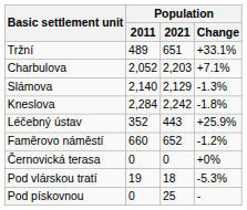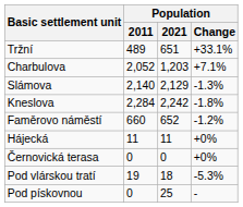 <table class="wikitable sortable">
 <tr>
 <th rowspan=2>Basic settlement unit</th>
 <th colspan=3>Population</th>
 </tr>
 <tr>
 <th>2011</th>
 <th>2021</th>
 <th>Change</th>
 </tr>
 <tr>
 <td>Tržní</td>
 <td>489</td>
 <td>651</td>
 <td>+33.1%</td>
 </tr>
 <tr>
 <td>Charbulova</td>
 <td>2,052</td>
-<td>2,203</td>
+<td>1,203</td>
 <td>+7.1%</td>
 </tr>
 <tr>
 <td>Slámova</td>
 <td>2,140</td>
 <td>2,129</td>
 <td>-1.3%</td>
 </tr>
 <tr>
 <td>Kneslova</td>
 <td>2,284</td>
 <td>2,242</td>
 <td>-1.8%</td>
 </tr>
 <tr>
-<td>Léčebný ústav</td>
-<td>352</td>
-<td>443</td>
-<td>+25.9%</td>
-</tr>
-<tr>
 <td>Faměrovo náměstí</td>
 <td>660</td>
 <td>652</td>
 <td>-1.2%</td>
+</tr>
+<tr>
+<td>Hájecká</td>
+<td>11</td>
+<td>11</td>
+<td>+0%</td>
 </tr>
 <tr>
 <td>Černovická terasa</td>
 <td>0</td>
 <td>0</td>
 <td>+0%</td>
 </tr>
 <tr>
 <td>Pod vlárskou tratí</td>
 <td>19</td>
 <td>18</td>
 <td>-5.3%</td>
 </tr>
 <tr>
 <td>Pod pískovnou</td>
 <td>0</td>
 <td>25</td>
 <td>-</td>
 </tr>
 </table>
